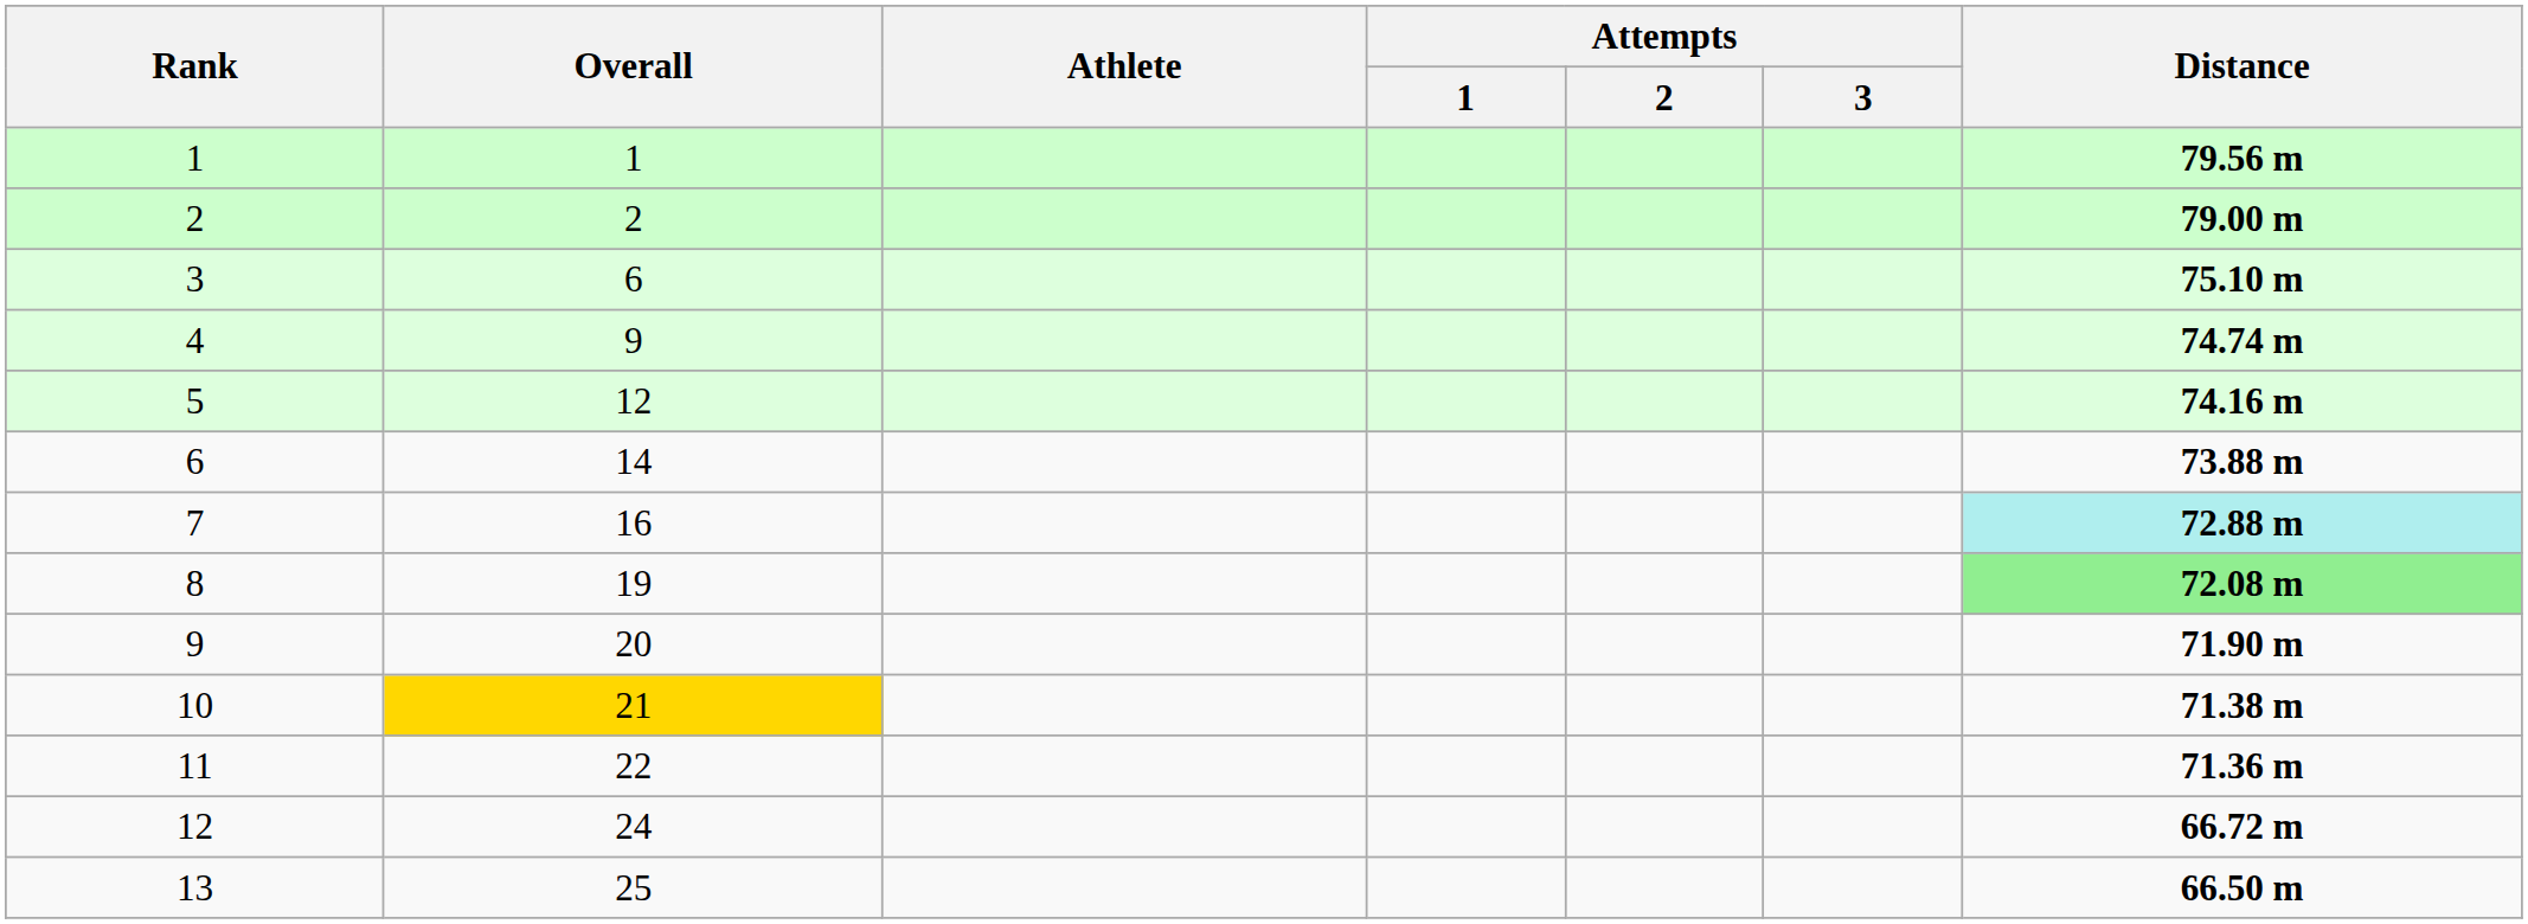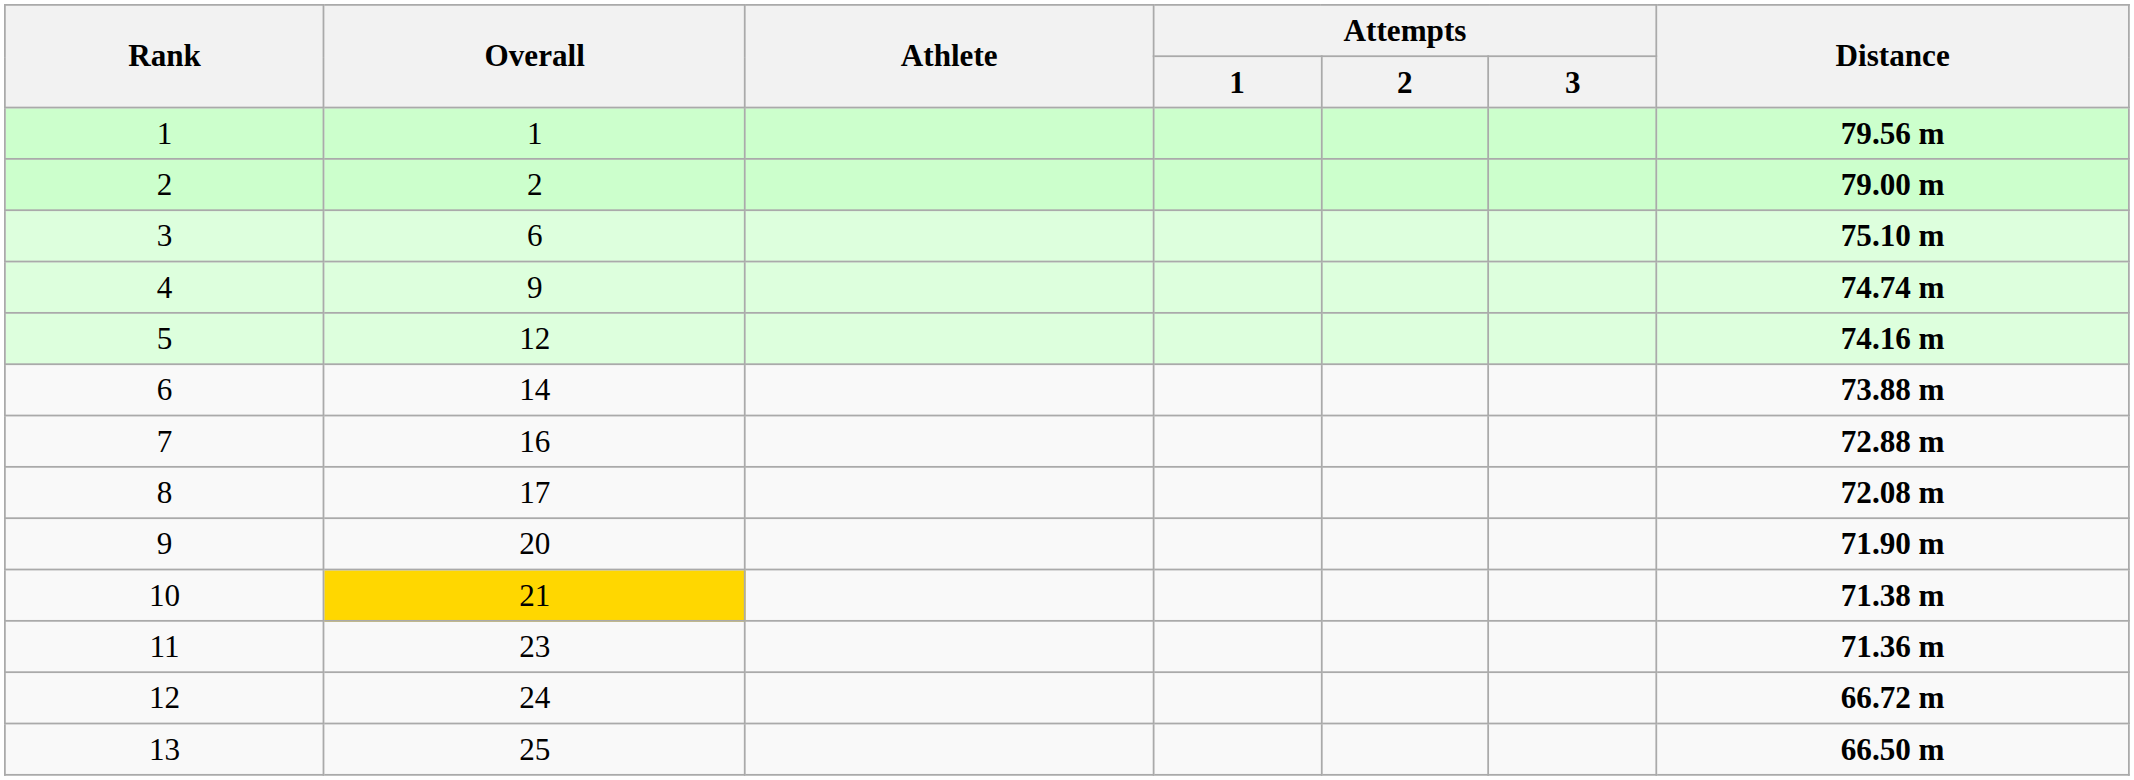 <table class="wikitable" style=" text-align:center; font-size:110%;" width="95%">
 <tr>
 <th rowspan="2">Rank</th>
 <th rowspan="2">Overall</th>
 <th rowspan="2">Athlete</th>
 <th colspan="3">Attempts</th>
 <th rowspan="2">Distance</th>
 </tr>
 <tr>
 <th>1</th>
 <th>2</th>
 <th>3</th>
 </tr>
 <tr style="background:#ccffcc;">
 <td>1</td>
 <td>1</td>
 <td align=left></td>
 <td></td>
 <td></td>
 <td></td>
 <td align="center"><strong>79.56 m</strong></td>
 </tr>
 <tr style="background:#ccffcc;">
 <td>2</td>
 <td>2</td>
 <td align=left></td>
 <td></td>
 <td></td>
 <td></td>
 <td align="center"><strong>79.00 m</strong></td>
 </tr>
 <tr style="background:#ddffdd;">
 <td>3</td>
 <td>6</td>
 <td align=left></td>
 <td></td>
 <td></td>
 <td></td>
 <td align="center"><strong>75.10 m</strong></td>
 </tr>
 <tr style="background:#ddffdd;">
 <td>4</td>
 <td>9</td>
 <td align=left></td>
 <td></td>
 <td></td>
 <td></td>
 <td align="center"><strong>74.74 m</strong></td>
 </tr>
 <tr style="background:#ddffdd;">
 <td>5</td>
 <td>12</td>
 <td align=left></td>
 <td></td>
 <td></td>
 <td></td>
 <td align="center"><strong>74.16 m</strong></td>
 </tr>
 <tr>
 <td>6</td>
 <td>14</td>
 <td align=left></td>
 <td></td>
 <td></td>
 <td></td>
 <td align="center"><strong>73.88 m</strong></td>
 </tr>
 <tr>
 <td>7</td>
 <td>16</td>
 <td align=left></td>
 <td></td>
 <td></td>
 <td></td>
-<td align="center" style="background: paleturquoise;"><strong>72.88 m</strong></td>
+<td align="center"><strong>72.88 m</strong></td>
 </tr>
 <tr>
 <td>8</td>
-<td>19</td>
+<td>17</td>
 <td align=left></td>
 <td></td>
 <td></td>
 <td></td>
-<td align="center" style="background: lightgreen;"><strong>72.08 m</strong></td>
+<td align="center"><strong>72.08 m</strong></td>
 </tr>
 <tr>
 <td>9</td>
 <td>20</td>
 <td align=left></td>
 <td></td>
 <td></td>
 <td></td>
 <td align="center"><strong>71.90 m</strong></td>
 </tr>
 <tr>
 <td>10</td>
 <td style="background: gold;">21</td>
 <td align=left></td>
 <td></td>
 <td></td>
 <td></td>
 <td align="center"><strong>71.38 m</strong></td>
 </tr>
 <tr>
 <td>11</td>
-<td>22</td>
+<td>23</td>
 <td align=left></td>
 <td></td>
 <td></td>
 <td></td>
 <td align="center"><strong>71.36 m</strong></td>
 </tr>
 <tr>
 <td>12</td>
 <td>24</td>
 <td align=left></td>
 <td></td>
 <td></td>
 <td></td>
 <td align="center"><strong>66.72 m</strong></td>
 </tr>
 <tr>
 <td>13</td>
 <td>25</td>
 <td align=left></td>
 <td></td>
 <td></td>
 <td></td>
 <td align="center"><strong>66.50 m</strong></td>
 </tr>
 </table>
